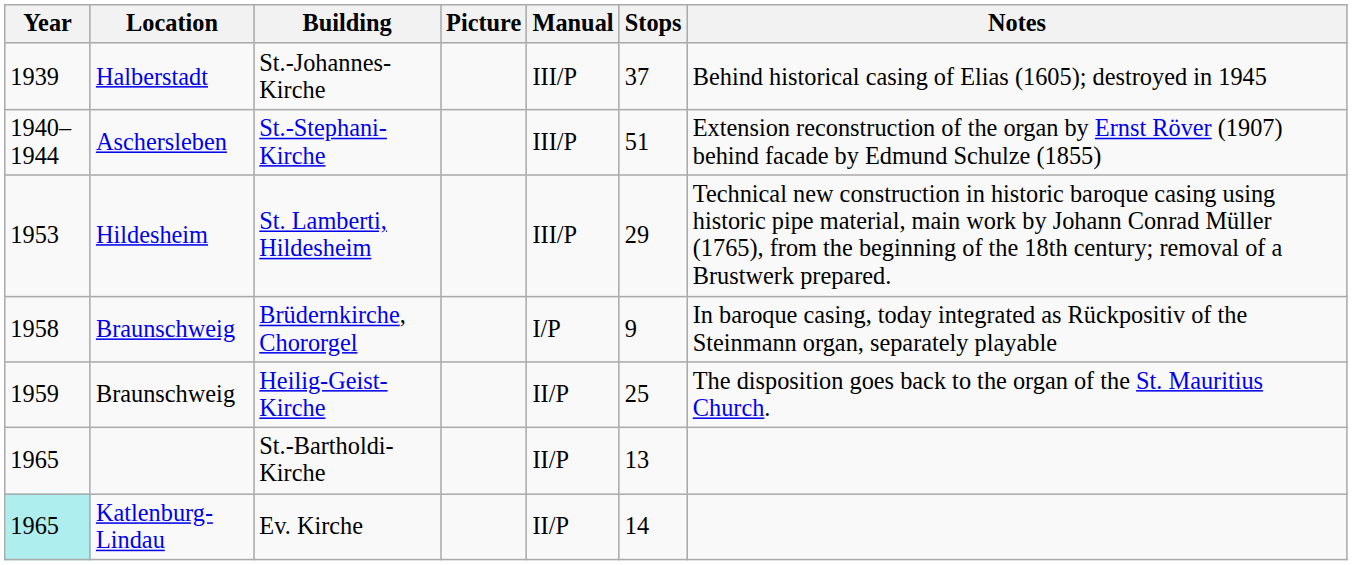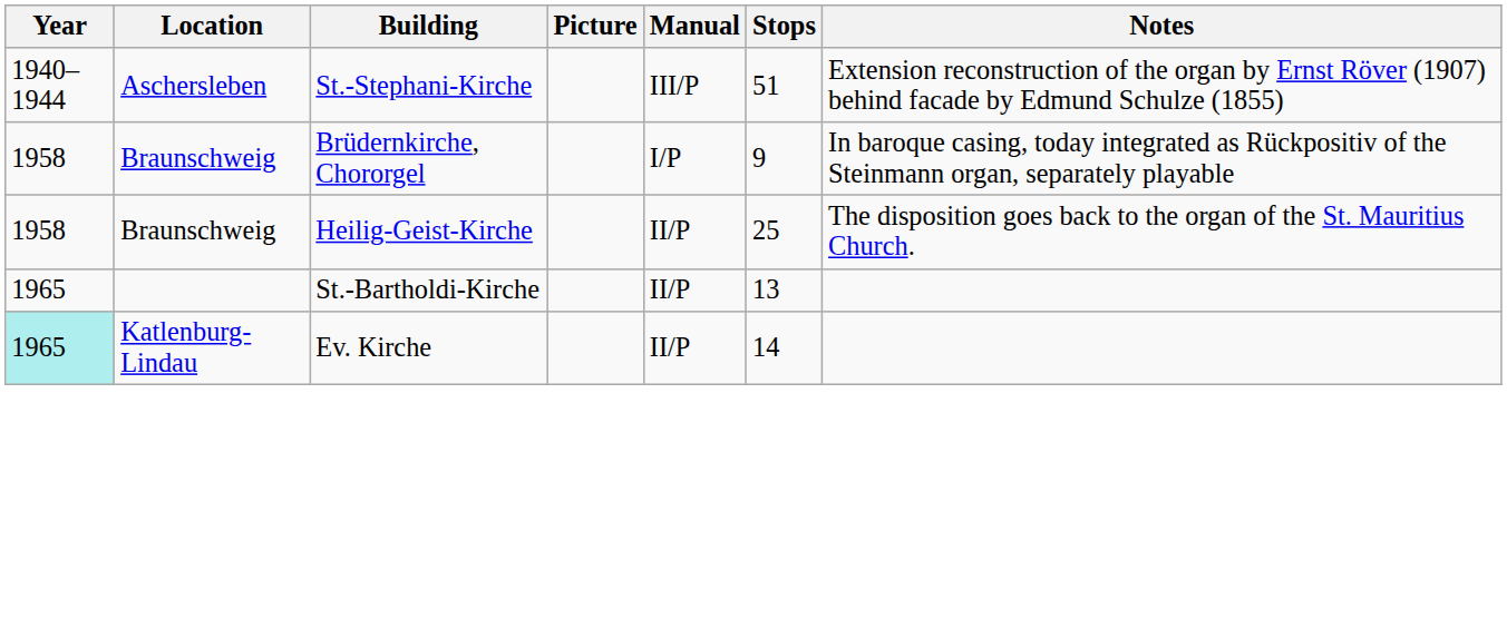 <table class="wikitable sortable" width="100%">
 <tr class="hintergrundfarbe5">
 <th>Year</th>
 <th>Location</th>
 <th>Building</th>
 <th class=unsortable>Picture</th>
 <th>Manual</th>
 <th>Stops</th>
 <th class="unsortable">Notes</th>
 </tr>
 <tr>
-<td>1939</td>
-<td><a href='#'>Halberstadt</a></td>
-<td>St.-Johannes-Kirche</td>
-<td></td>
-<td>III/P</td>
-<td>37</td>
-<td>Behind historical casing of Elias (1605); destroyed in 1945</td>
-</tr>
-<tr>
 <td>1940–1944</td>
 <td><a href='#'>Aschersleben</a></td>
 <td><a href='#'>St.-Stephani-Kirche</a></td>
 <td></td>
 <td>III/P</td>
 <td>51</td>
 <td>Extension reconstruction of the organ by <a href='#'>Ernst Röver</a> (1907) behind facade by Edmund Schulze (1855)</td>
-</tr>
-<tr>
-<td>1953</td>
-<td><a href='#'>Hildesheim</a></td>
-<td><a href='#'>St. Lamberti, Hildesheim</a></td>
-<td></td>
-<td>III/P</td>
-<td>29</td>
-<td>Technical new construction in historic baroque casing using historic pipe material, main work by Johann Conrad Müller (1765),  from the beginning of the 18th century; removal of a Brustwerk prepared.</td>
 </tr>
 <tr>
 <td>1958</td>
 <td><a href='#'>Braunschweig</a></td>
 <td><a href='#'>Brüdernkirche</a>, <a href='#'>Chororgel</a></td>
 <td></td>
 <td>I/P</td>
 <td>9</td>
 <td>In baroque casing, today integrated as Rückpositiv of the Steinmann organ, separately playable</td>
 </tr>
 <tr>
-<td>1959</td>
+<td>1958</td>
 <td>Braunschweig</td>
 <td><a href='#'>Heilig-Geist-Kirche</a></td>
 <td></td>
 <td>II/P</td>
 <td>25</td>
 <td>The disposition goes back to the organ of the <a href='#'>St. Mauritius Church</a>.</td>
 </tr>
 <tr>
 <td>1965</td>
 <td></td>
 <td>St.-Bartholdi-Kirche</td>
 <td></td>
 <td>II/P</td>
 <td>13</td>
 <td></td>
 </tr>
 <tr>
 <td style="background: paleturquoise;">1965</td>
 <td><a href='#'>Katlenburg-Lindau</a></td>
 <td>Ev. Kirche</td>
 <td></td>
 <td>II/P</td>
 <td>14</td>
 <td></td>
 </tr>
 </table>
